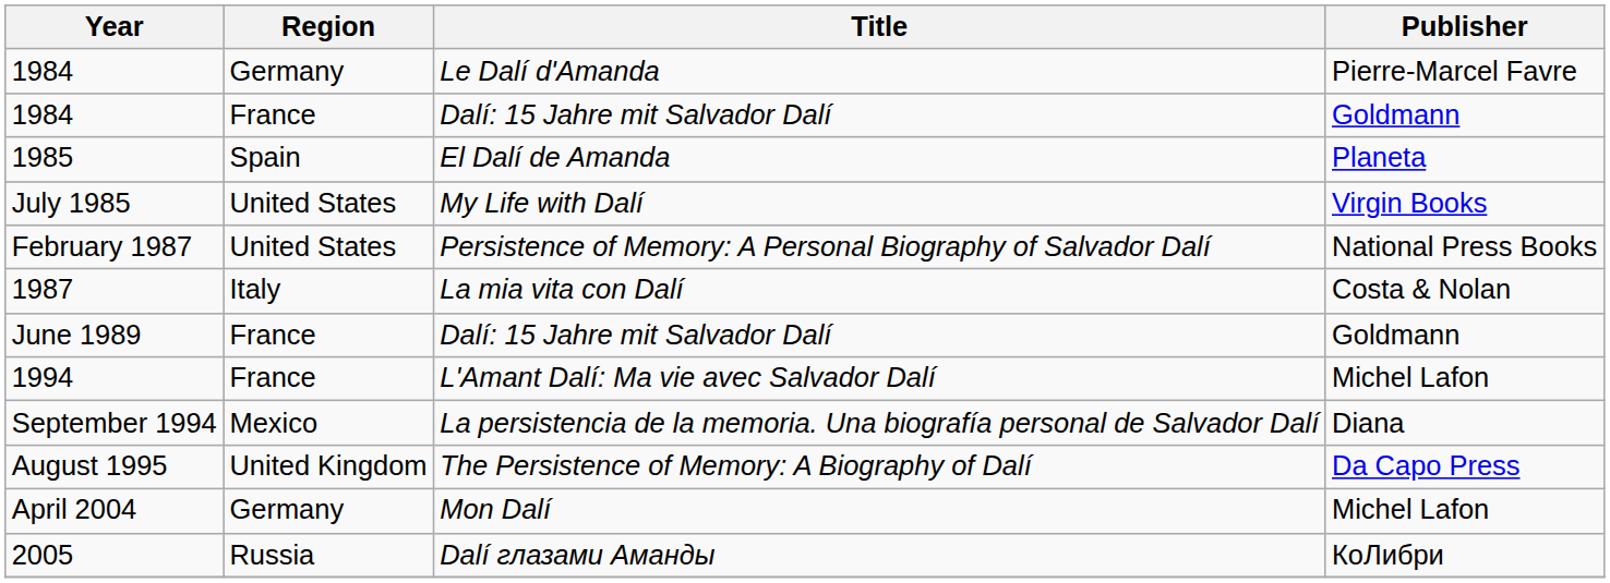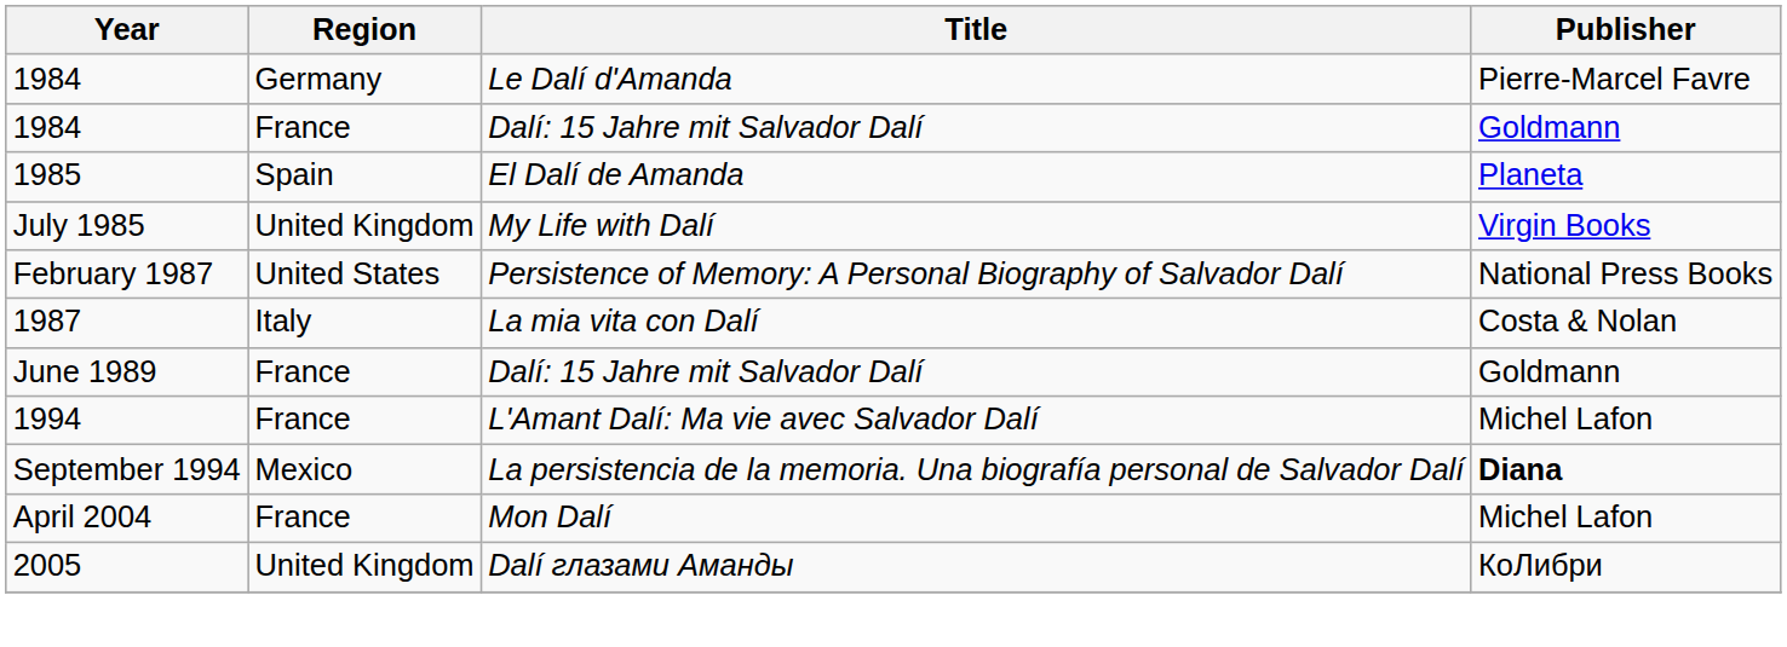 <table class="wikitable">
 <tr>
 <th align="center">Year</th>
 <th align="center">Region</th>
 <th align="center">Title</th>
 <th align="center">Publisher</th>
 </tr>
 <tr>
 <td align="left">1984</td>
 <td align="left">Germany</td>
 <td align="left"><em>Le Dalí d'Amanda</em></td>
 <td align="left">Pierre-Marcel Favre</td>
 </tr>
 <tr>
 <td align="left">1984</td>
 <td align="left">France</td>
 <td align="left"><em>Dalí: 15 Jahre mit Salvador Dalí</em></td>
 <td align="left"><a href='#'>Goldmann</a></td>
 </tr>
 <tr>
 <td align="left">1985</td>
 <td align="left">Spain</td>
 <td align="left"><em>El Dalí de Amanda</em></td>
 <td align="left"><a href='#'>Planeta</a></td>
 </tr>
 <tr>
 <td align="left">July 1985</td>
-<td align="left">United States</td>
+<td align="left">United Kingdom</td>
 <td align="left"><em>My Life with Dalí</em></td>
 <td align="left"><a href='#'>Virgin Books</a></td>
 </tr>
 <tr>
 <td align="left">February 1987</td>
 <td align="left">United States</td>
 <td align="left"><em>Persistence of Memory: A Personal Biography of Salvador Dalí</em></td>
 <td align="left">National Press Books</td>
 </tr>
 <tr>
 <td align="left">1987</td>
 <td align="left">Italy</td>
 <td align="left"><em>La mia vita con Dalí</em></td>
 <td align="left">Costa & Nolan</td>
 </tr>
 <tr>
 <td align="left">June 1989</td>
 <td align="left">France</td>
 <td align="left"><em>Dalí: 15 Jahre mit Salvador Dalí</em></td>
 <td align="left">Goldmann</td>
 </tr>
 <tr>
 <td align="left">1994</td>
 <td align="left">France</td>
 <td align="left"><em>L'Amant Dalí: Ma vie avec Salvador Dalí</em></td>
 <td align="left">Michel Lafon</td>
 </tr>
 <tr>
 <td align="left">September 1994</td>
 <td align="left">Mexico</td>
 <td align="left"><em>La persistencia de la memoria. Una biografía personal de Salvador Dalí</em></td>
-<td align="left">Diana</td>
-</tr>
-<tr>
-<td align="left">August 1995</td>
-<td align="left">United Kingdom</td>
-<td align="left"><em>The Persistence of Memory: A Biography of Dalí</em></td>
-<td align="left"><a href='#'>Da Capo Press</a></td>
+<td align="left"><strong>Diana</strong></td>
 </tr>
 <tr>
 <td align="left">April 2004</td>
-<td align="left">Germany</td>
+<td align="left">France</td>
 <td align="left"><em>Mon Dalí</em></td>
 <td align="left">Michel Lafon</td>
 </tr>
 <tr>
 <td align="left">2005</td>
-<td align="left">Russia</td>
+<td align="left">United Kingdom</td>
 <td align="left"><em>Dalí глазами Аманды</em></td>
 <td align="left">КоЛибри</td>
 </tr>
 <tr>
 </tr>
 </table>
